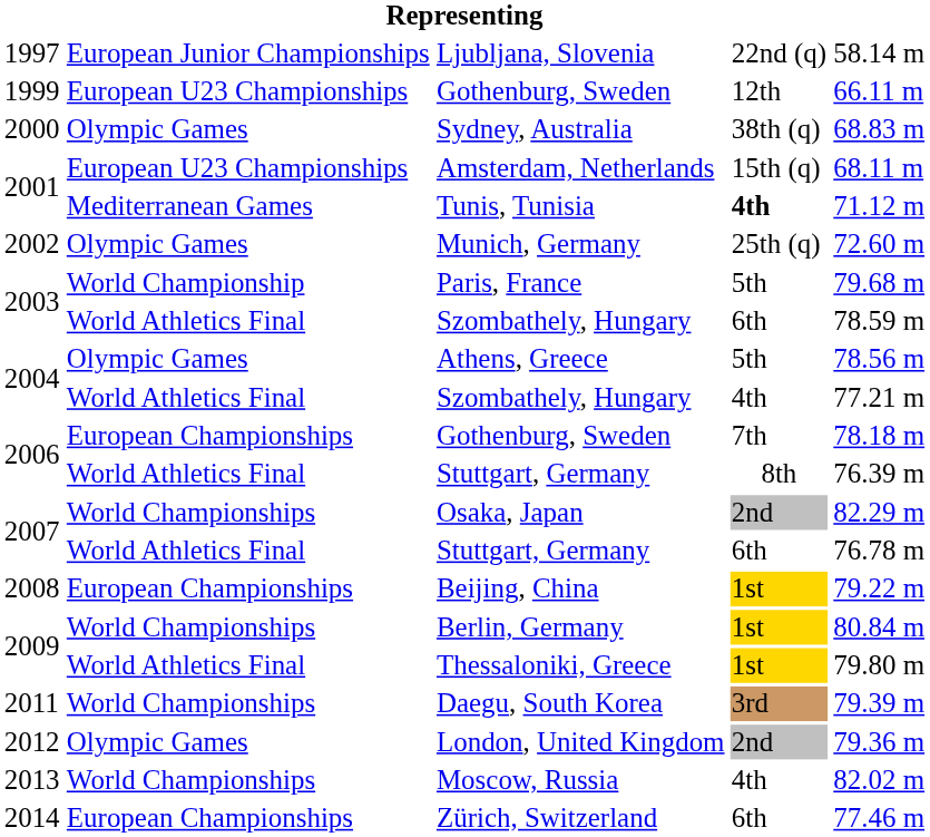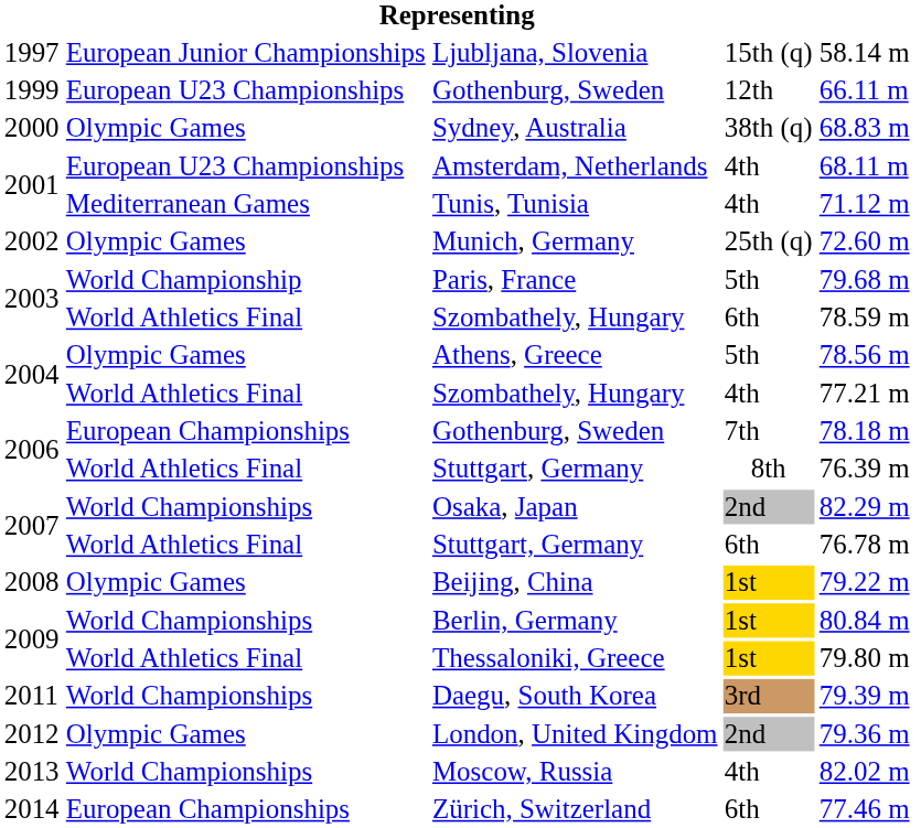 <table>
 <tr>
 <th colspan="6">Representing </th>
 </tr>
 <tr>
 <td>1997</td>
 <td><a href='#'>European Junior Championships</a></td>
 <td><a href='#'>Ljubljana, Slovenia</a></td>
-<td>22nd (q)</td>
+<td>15th (q)</td>
 <td>58.14 m</td>
 </tr>
 <tr>
 <td>1999</td>
 <td><a href='#'>European U23 Championships</a></td>
 <td><a href='#'>Gothenburg, Sweden</a></td>
 <td>12th</td>
 <td><a href='#'>66.11 m</a></td>
 </tr>
 <tr>
 <td>2000</td>
 <td><a href='#'>Olympic Games</a></td>
 <td><a href='#'>Sydney</a>, <a href='#'>Australia</a></td>
 <td>38th (q)</td>
 <td><a href='#'>68.83 m</a></td>
 </tr>
 <tr>
 <td rowspan=2>2001</td>
 <td><a href='#'>European U23 Championships</a></td>
 <td><a href='#'>Amsterdam, Netherlands</a></td>
-<td>15th (q)</td>
+<td>4th</td>
 <td><a href='#'>68.11 m</a></td>
 </tr>
 <tr>
 <td><a href='#'>Mediterranean Games</a></td>
 <td><a href='#'>Tunis</a>, <a href='#'>Tunisia</a></td>
-<td><strong>4th</strong></td>
+<td>4th</td>
 <td><a href='#'>71.12 m</a></td>
 </tr>
 <tr>
 <td>2002</td>
 <td><a href='#'>Olympic Games</a></td>
 <td><a href='#'>Munich</a>, <a href='#'>Germany</a></td>
 <td>25th (q)</td>
 <td><a href='#'>72.60 m</a></td>
 </tr>
 <tr>
 <td rowspan=2>2003</td>
 <td><a href='#'>World Championship</a></td>
 <td><a href='#'>Paris</a>, <a href='#'>France</a></td>
 <td>5th</td>
 <td><a href='#'>79.68 m</a></td>
 </tr>
 <tr>
 <td><a href='#'>World Athletics Final</a></td>
 <td><a href='#'>Szombathely</a>, <a href='#'>Hungary</a></td>
 <td>6th</td>
 <td>78.59 m</td>
 </tr>
 <tr>
 <td rowspan=2>2004</td>
 <td><a href='#'>Olympic Games</a></td>
 <td><a href='#'>Athens</a>, <a href='#'>Greece</a></td>
 <td>5th</td>
 <td><a href='#'>78.56 m</a></td>
 </tr>
 <tr>
 <td><a href='#'>World Athletics Final</a></td>
 <td><a href='#'>Szombathely</a>, <a href='#'>Hungary</a></td>
 <td>4th</td>
 <td>77.21 m</td>
 </tr>
 <tr>
 <td rowspan=2>2006</td>
 <td><a href='#'>European Championships</a></td>
 <td><a href='#'>Gothenburg</a>, <a href='#'>Sweden</a></td>
 <td>7th</td>
 <td><a href='#'>78.18 m</a></td>
 </tr>
 <tr>
 <td><a href='#'>World Athletics Final</a></td>
 <td><a href='#'>Stuttgart</a>, <a href='#'>Germany</a></td>
 <td align="center">8th</td>
 <td>76.39 m</td>
 </tr>
 <tr>
 <td rowspan=2>2007</td>
 <td><a href='#'>World Championships</a></td>
 <td><a href='#'>Osaka</a>, <a href='#'>Japan</a></td>
 <td bgcolor="silver">2nd</td>
 <td><a href='#'>82.29 m</a></td>
 </tr>
 <tr>
 <td><a href='#'>World Athletics Final</a></td>
 <td><a href='#'>Stuttgart, Germany</a></td>
 <td>6th</td>
 <td>76.78 m</td>
 </tr>
 <tr>
 <td>2008</td>
-<td><a href='#'>European Championships</a></td>
+<td><a href='#'>Olympic Games</a></td>
 <td><a href='#'>Beijing</a>, <a href='#'>China</a></td>
 <td bgcolor="Gold">1st</td>
 <td><a href='#'>79.22 m</a></td>
 </tr>
 <tr>
 <td rowspan=2>2009</td>
 <td><a href='#'>World Championships</a></td>
 <td><a href='#'>Berlin, Germany</a></td>
 <td bgcolor="Gold">1st</td>
 <td><a href='#'>80.84 m</a></td>
 </tr>
 <tr>
 <td><a href='#'>World Athletics Final</a></td>
 <td><a href='#'>Thessaloniki, Greece</a></td>
 <td bgcolor="Gold">1st</td>
 <td>79.80 m</td>
 </tr>
 <tr>
 <td>2011</td>
 <td><a href='#'>World Championships</a></td>
 <td><a href='#'>Daegu</a>, <a href='#'>South Korea</a></td>
 <td bgcolor="cc9966">3rd</td>
 <td><a href='#'>79.39 m</a></td>
 </tr>
 <tr>
 <td>2012</td>
 <td><a href='#'>Olympic Games</a></td>
 <td><a href='#'>London</a>, <a href='#'>United Kingdom</a></td>
 <td bgcolor=silver>2nd</td>
 <td><a href='#'>79.36 m</a></td>
 </tr>
 <tr>
 <td>2013</td>
 <td><a href='#'>World Championships</a></td>
 <td><a href='#'>Moscow, Russia</a></td>
 <td>4th</td>
 <td><a href='#'>82.02 m</a></td>
 </tr>
 <tr>
 <td>2014</td>
 <td><a href='#'>European Championships</a></td>
 <td><a href='#'>Zürich, Switzerland</a></td>
 <td>6th</td>
 <td><a href='#'>77.46 m</a></td>
 </tr>
 </table>
